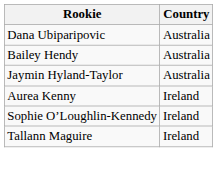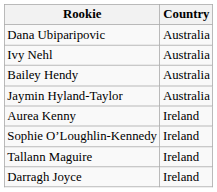 <table class="wikitable">
 <tr>
 <th>Rookie</th>
 <th>Country</th>
 </tr>
 <tr>
 <td>Dana Ubiparipovic</td>
+<td>Australia</td>
+</tr>
+<tr>
+<td>Ivy Nehl</td>
 <td>Australia</td>
 </tr>
 <tr>
 <td>Bailey Hendy</td>
 <td>Australia</td>
 </tr>
 <tr>
 <td>Jaymin Hyland-Taylor</td>
 <td>Australia</td>
 </tr>
 <tr>
 <td>Aurea Kenny</td>
 <td>Ireland</td>
 </tr>
 <tr>
 <td>Sophie O’Loughlin-Kennedy</td>
 <td>Ireland</td>
 </tr>
 <tr>
 <td>Tallann Maguire</td>
 <td>Ireland</td>
 </tr>
+<tr>
+<td>Darragh Joyce</td>
+<td>Ireland</td>
+</tr>
 </table>
